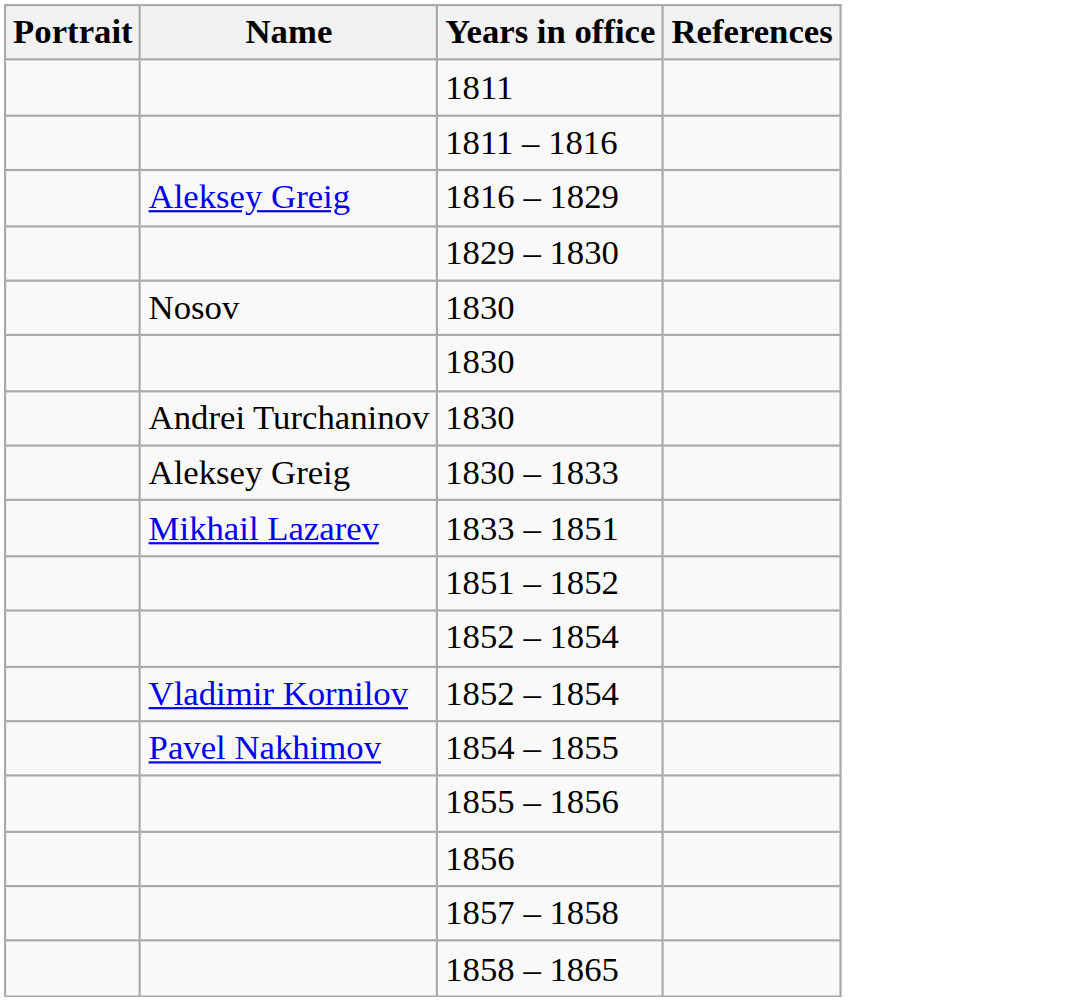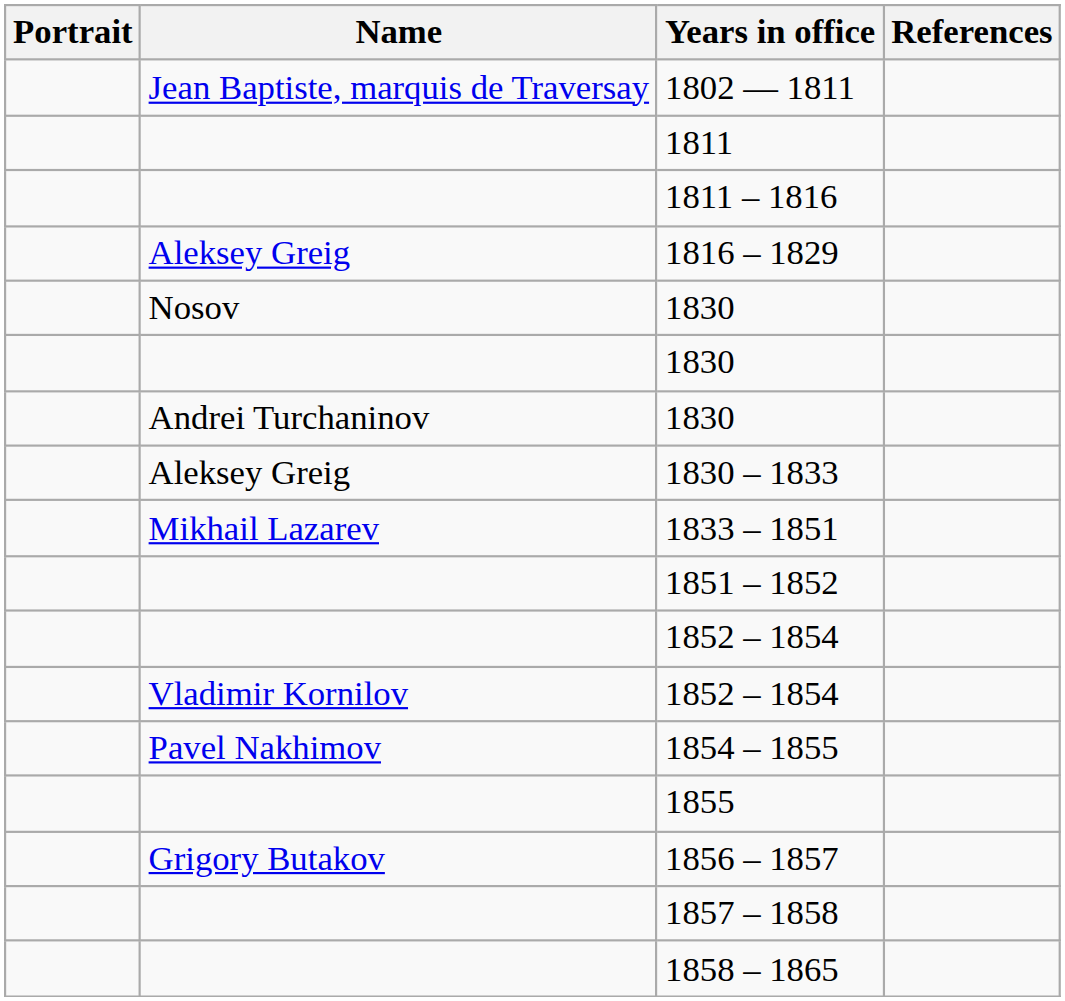 <table class="wikitable">
 <tr>
 <th>Portrait</th>
 <th>Name</th>
 <th>Years in office</th>
 <th>References</th>
+</tr>
+<tr>
+<td></td>
+<td><a href='#'>Jean Baptiste, marquis de Traversay</a></td>
+<td>1802 — 1811</td>
+<td></td>
 </tr>
 <tr>
 <td></td>
 <td></td>
 <td>1811</td>
 <td></td>
 </tr>
 <tr>
 <td></td>
 <td></td>
 <td>1811 – 1816</td>
 <td></td>
 </tr>
 <tr>
 <td></td>
 <td><a href='#'>Aleksey Greig</a></td>
 <td>1816 – 1829</td>
-<td></td>
-</tr>
-<tr>
-<td></td>
-<td></td>
-<td>1829 – 1830</td>
 <td></td>
 </tr>
 <tr>
 <td></td>
 <td>Nosov</td>
 <td>1830</td>
 <td></td>
 </tr>
 <tr>
 <td></td>
 <td></td>
 <td>1830</td>
 <td></td>
 </tr>
 <tr>
 <td></td>
 <td>Andrei Turchaninov</td>
 <td>1830</td>
 <td></td>
 </tr>
 <tr>
 <td></td>
 <td>Aleksey Greig</td>
 <td>1830 – 1833</td>
 <td></td>
 </tr>
 <tr>
 <td></td>
 <td><a href='#'>Mikhail Lazarev</a></td>
 <td>1833 – 1851</td>
 <td></td>
 </tr>
 <tr>
 <td></td>
 <td></td>
 <td>1851 – 1852</td>
 <td></td>
 </tr>
 <tr>
 <td></td>
 <td></td>
 <td>1852 – 1854</td>
 <td></td>
 </tr>
 <tr>
 <td></td>
 <td><a href='#'>Vladimir Kornilov</a></td>
 <td>1852 – 1854</td>
 <td></td>
 </tr>
 <tr>
 <td></td>
 <td><a href='#'>Pavel Nakhimov</a></td>
 <td>1854 – 1855</td>
 <td></td>
 </tr>
 <tr>
 <td></td>
 <td></td>
-<td>1855 – 1856</td>
+<td>1855</td>
 <td></td>
 </tr>
 <tr>
 <td></td>
-<td></td>
-<td>1856</td>
+<td><a href='#'>Grigory Butakov</a></td>
+<td>1856 – 1857</td>
 <td></td>
 </tr>
 <tr>
 <td></td>
 <td></td>
 <td>1857 – 1858</td>
 <td></td>
 </tr>
 <tr>
 <td></td>
 <td></td>
 <td>1858 – 1865</td>
 <td></td>
 </tr>
 <tr>
 </tr>
 </table>
